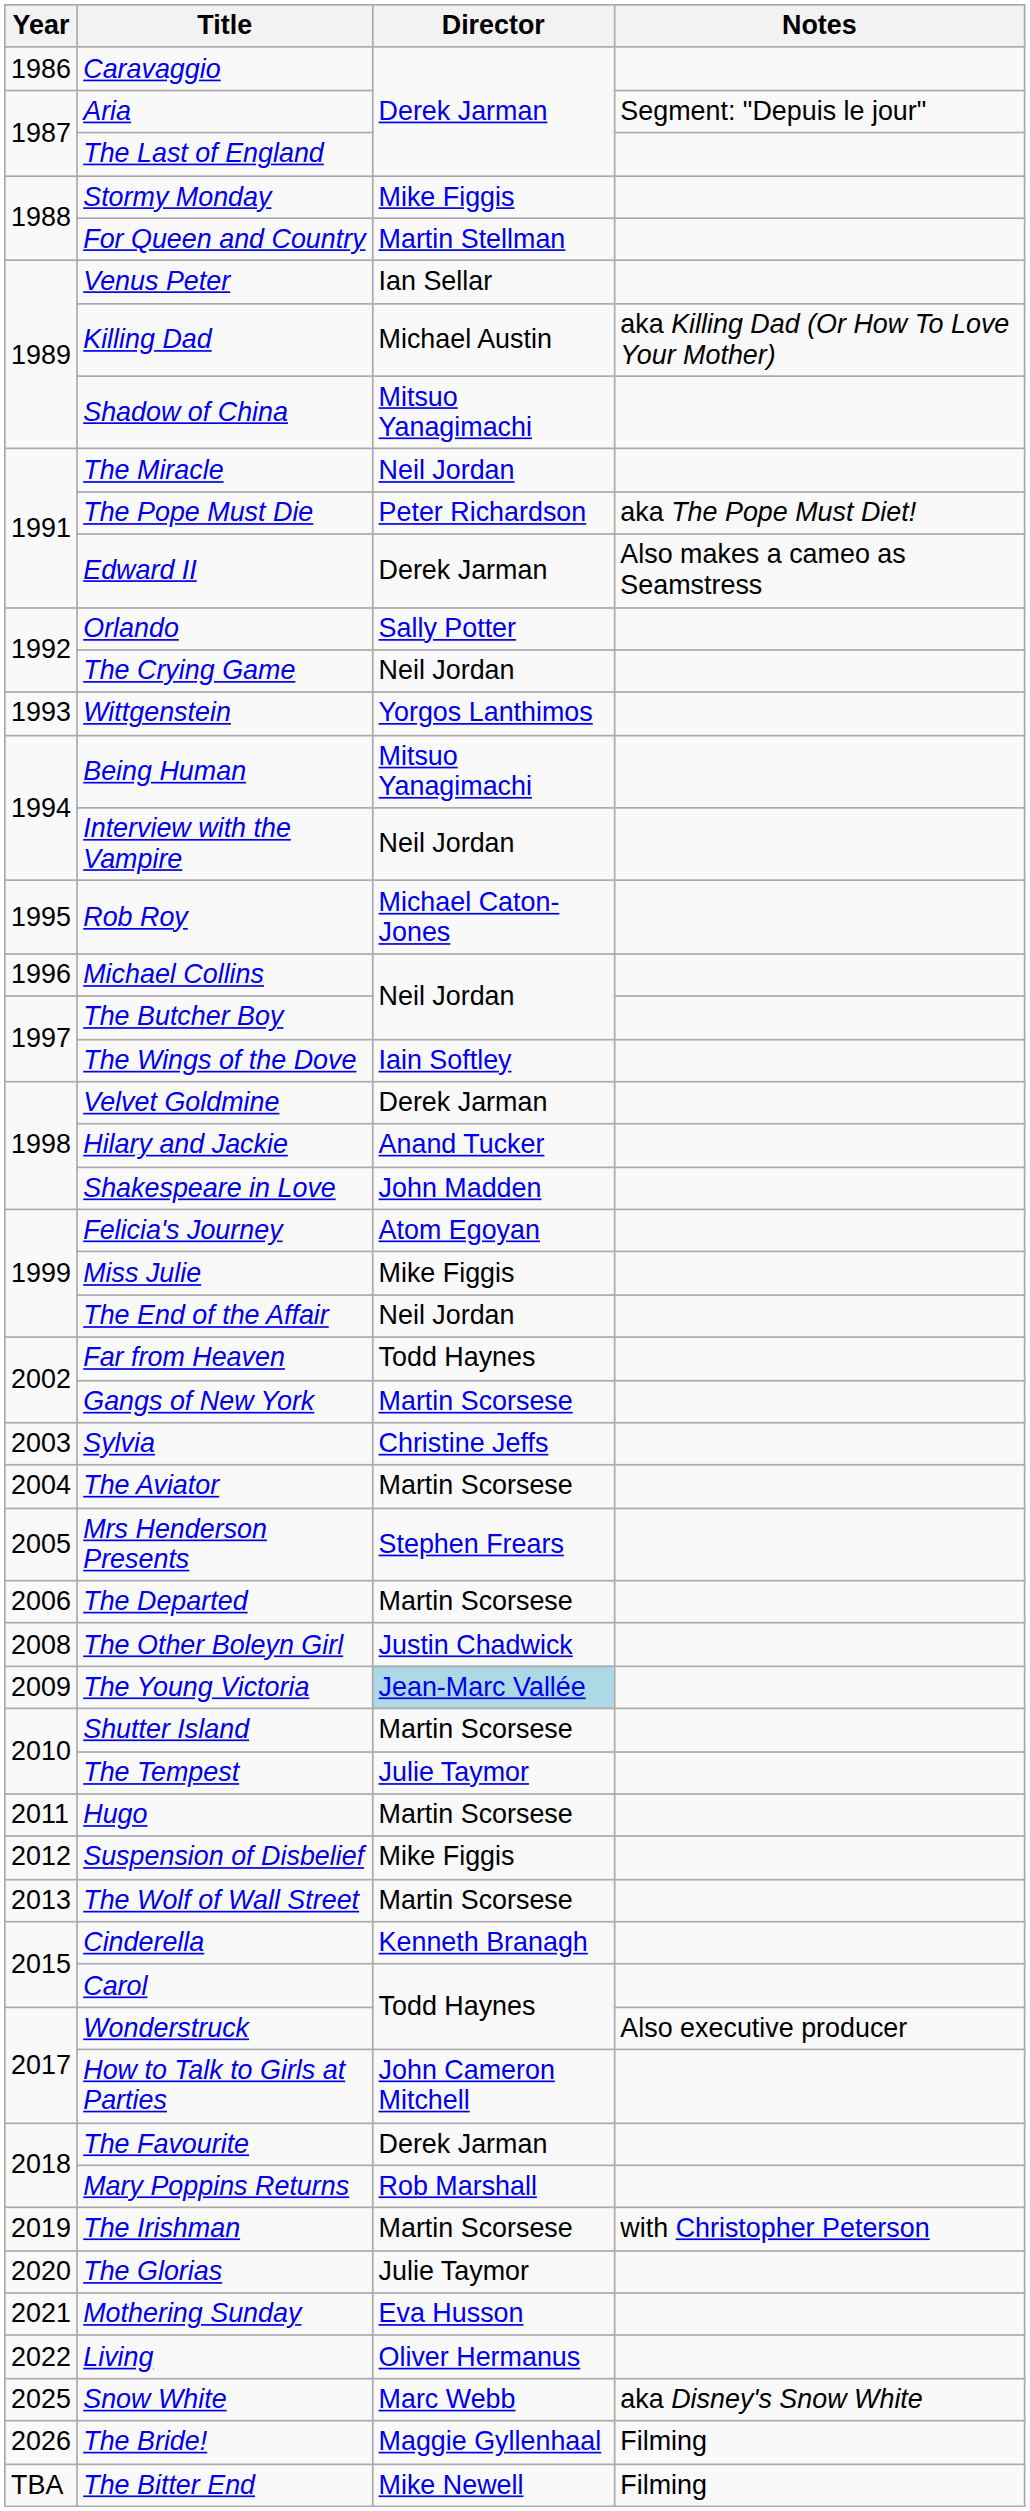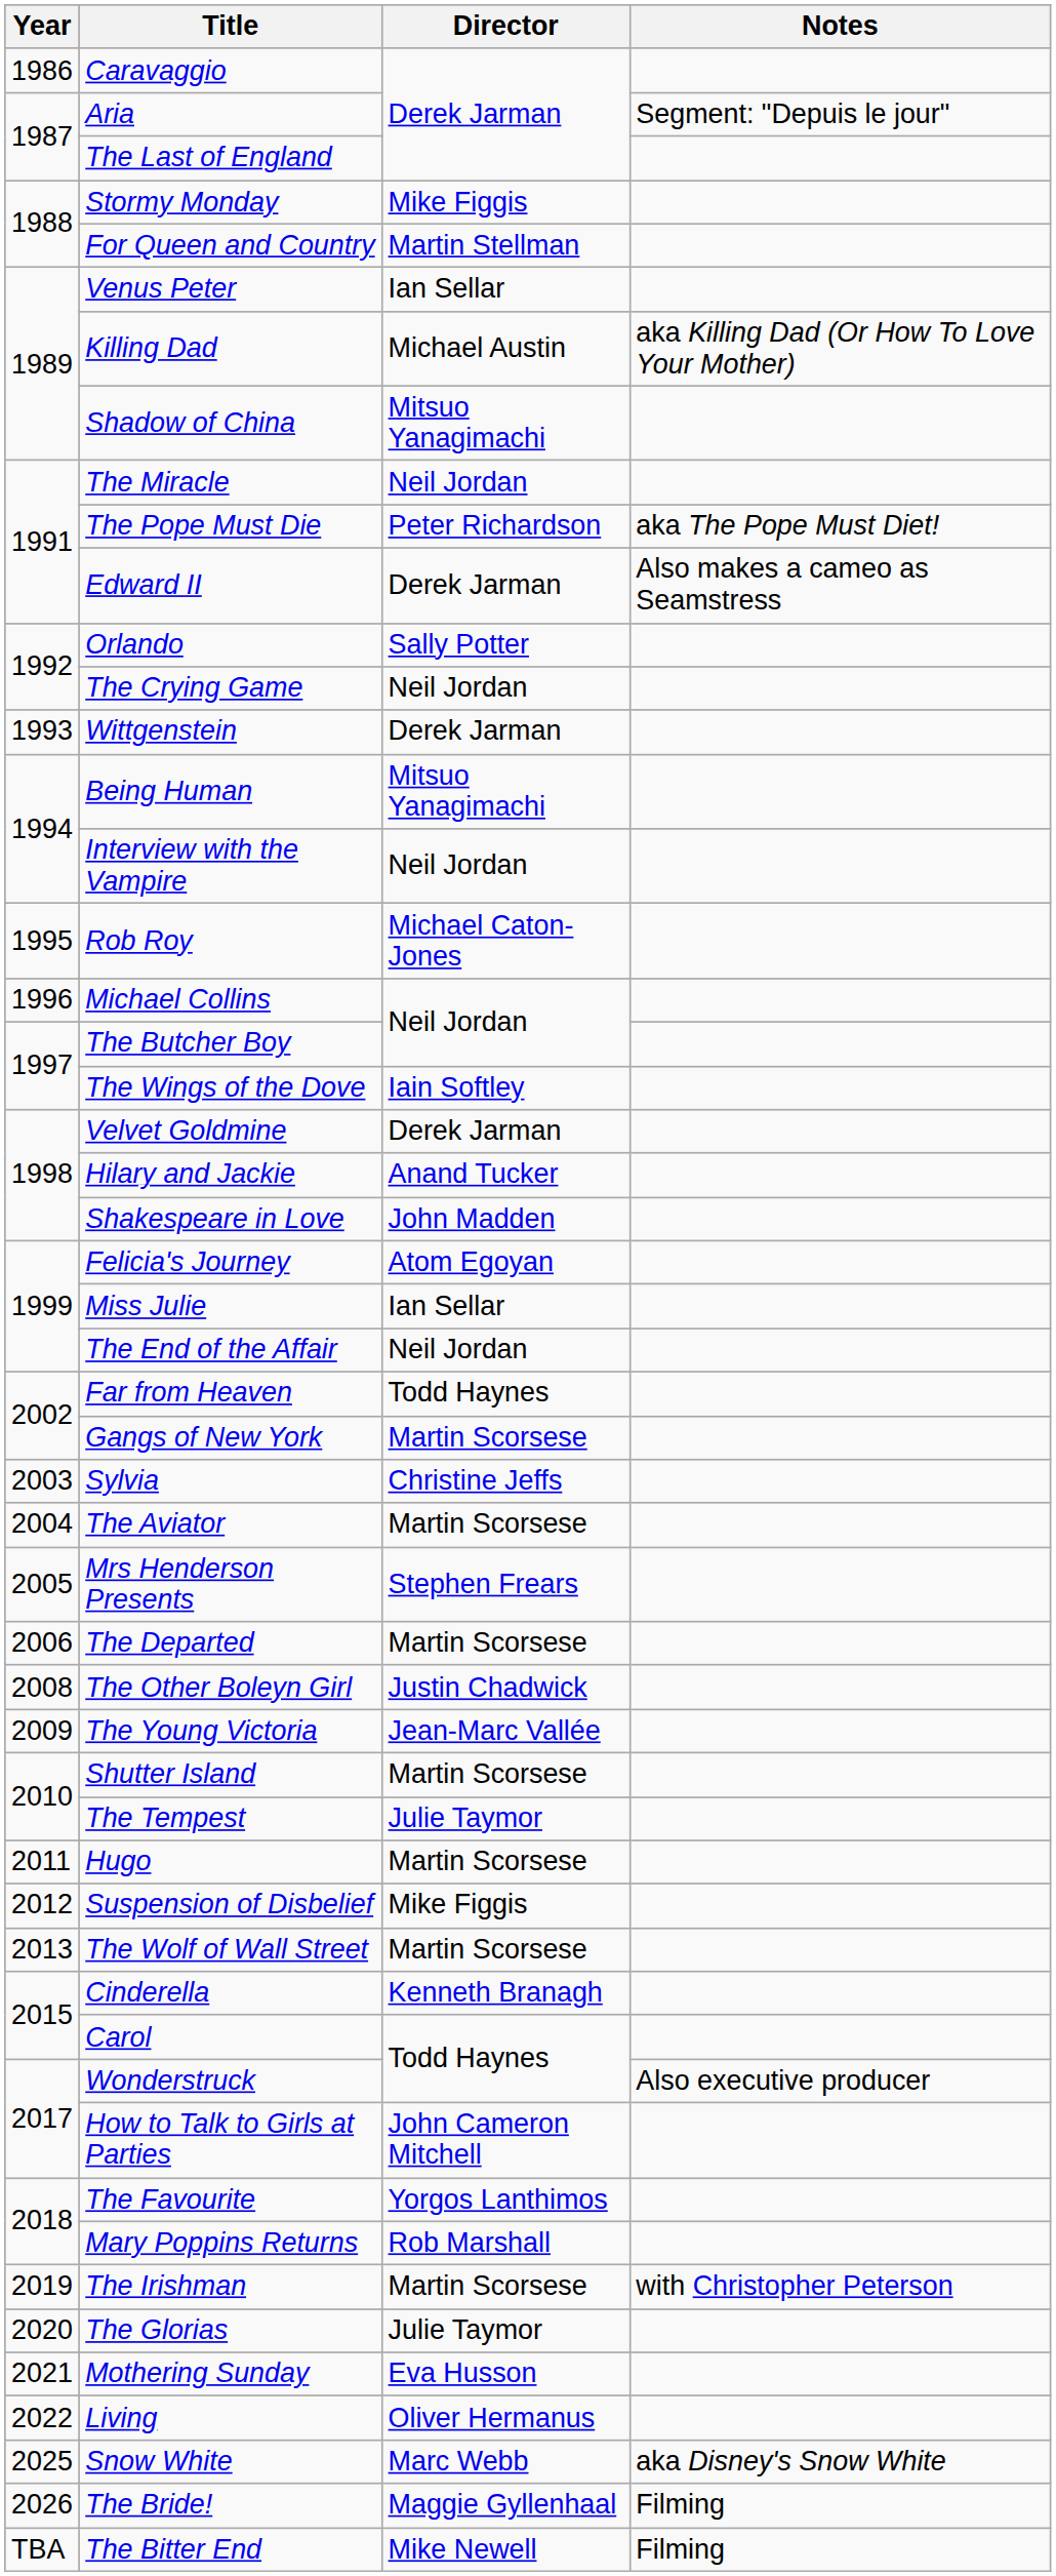 <table class="wikitable sortable">
 <tr>
 <th>Year</th>
 <th>Title</th>
 <th>Director</th>
 <th class="unsortable">Notes</th>
 </tr>
 <tr>
 <td>1986</td>
 <td><em><a href='#'>Caravaggio</a></em></td>
 <td rowspan="3"><a href='#'>Derek Jarman</a></td>
 <td></td>
 </tr>
 <tr>
 <td rowspan="2">1987</td>
 <td><em><a href='#'>Aria</a></em></td>
 <td>Segment: "Depuis le jour"</td>
 </tr>
 <tr>
 <td><em><a href='#'>The Last of England</a></em></td>
 <td></td>
 </tr>
 <tr>
 <td rowspan="2">1988</td>
 <td><em><a href='#'>Stormy Monday</a></em></td>
 <td><a href='#'>Mike Figgis</a></td>
 <td></td>
 </tr>
 <tr>
 <td><em><a href='#'>For Queen and Country</a></em></td>
 <td><a href='#'>Martin Stellman</a></td>
 <td></td>
 </tr>
 <tr>
 <td rowspan="3">1989</td>
 <td><em><a href='#'>Venus Peter</a></em></td>
 <td>Ian Sellar</td>
 <td></td>
 </tr>
 <tr>
 <td><em><a href='#'>Killing Dad</a></em></td>
 <td>Michael Austin</td>
 <td>aka <em>Killing Dad (Or How To Love Your Mother)</em></td>
 </tr>
 <tr>
 <td><em><a href='#'>Shadow of China</a></em></td>
 <td><a href='#'>Mitsuo Yanagimachi</a></td>
 <td></td>
 </tr>
 <tr>
 <td rowspan="3">1991</td>
 <td><em><a href='#'>The Miracle</a></em></td>
 <td><a href='#'>Neil Jordan</a></td>
 <td></td>
 </tr>
 <tr>
 <td><em><a href='#'>The Pope Must Die</a></em></td>
 <td><a href='#'>Peter Richardson</a></td>
 <td>aka <em>The Pope Must Diet!</em></td>
 </tr>
 <tr>
 <td><em><a href='#'>Edward II</a></em></td>
 <td>Derek Jarman</td>
 <td>Also makes a cameo as Seamstress</td>
 </tr>
 <tr>
 <td rowspan="2">1992</td>
 <td><em><a href='#'>Orlando</a></em></td>
 <td><a href='#'>Sally Potter</a></td>
 <td></td>
 </tr>
 <tr>
 <td><em><a href='#'>The Crying Game</a></em></td>
 <td>Neil Jordan</td>
 <td></td>
 </tr>
 <tr>
 <td>1993</td>
 <td><em><a href='#'>Wittgenstein</a></em></td>
-<td><a href='#'>Yorgos Lanthimos</a></td>
+<td>Derek Jarman</td>
 <td></td>
 </tr>
 <tr>
 <td rowspan="2">1994</td>
 <td><em><a href='#'>Being Human</a></em></td>
 <td><a href='#'>Mitsuo Yanagimachi</a></td>
 <td></td>
 </tr>
 <tr>
 <td><em><a href='#'>Interview with the Vampire</a></em></td>
 <td>Neil Jordan</td>
 <td></td>
 </tr>
 <tr>
 <td>1995</td>
 <td><em><a href='#'>Rob Roy</a></em></td>
 <td><a href='#'>Michael Caton-Jones</a></td>
 <td></td>
 </tr>
 <tr>
 <td>1996</td>
 <td><em><a href='#'>Michael Collins</a></em></td>
 <td rowspan="2">Neil Jordan</td>
 <td></td>
 </tr>
 <tr>
 <td rowspan="2">1997</td>
 <td><em><a href='#'>The Butcher Boy</a></em></td>
 <td></td>
 </tr>
 <tr>
 <td><em><a href='#'>The Wings of the Dove</a></em></td>
 <td><a href='#'>Iain Softley</a></td>
 <td></td>
 </tr>
 <tr>
 <td rowspan="3">1998</td>
 <td><em><a href='#'>Velvet Goldmine</a></em></td>
 <td>Derek Jarman</td>
 <td></td>
 </tr>
 <tr>
 <td><em><a href='#'>Hilary and Jackie</a></em></td>
 <td><a href='#'>Anand Tucker</a></td>
 <td></td>
 </tr>
 <tr>
 <td><em><a href='#'>Shakespeare in Love</a></em></td>
 <td><a href='#'>John Madden</a></td>
 <td></td>
 </tr>
 <tr>
 <td rowspan="3">1999</td>
 <td><em><a href='#'>Felicia's Journey</a></em></td>
 <td><a href='#'>Atom Egoyan</a></td>
 <td></td>
 </tr>
 <tr>
 <td><em><a href='#'>Miss Julie</a></em></td>
-<td>Mike Figgis</td>
+<td>Ian Sellar</td>
 <td></td>
 </tr>
 <tr>
 <td><em><a href='#'>The End of the Affair</a></em></td>
 <td>Neil Jordan</td>
 <td></td>
 </tr>
 <tr>
 <td rowspan="2">2002</td>
 <td><em><a href='#'>Far from Heaven</a></em></td>
 <td>Todd Haynes</td>
 <td></td>
 </tr>
 <tr>
 <td><em><a href='#'>Gangs of New York</a></em></td>
 <td><a href='#'>Martin Scorsese</a></td>
 <td></td>
 </tr>
 <tr>
 <td>2003</td>
 <td><em><a href='#'>Sylvia</a></em></td>
 <td><a href='#'>Christine Jeffs</a></td>
 <td></td>
 </tr>
 <tr>
 <td>2004</td>
 <td><em><a href='#'>The Aviator</a></em></td>
 <td>Martin Scorsese</td>
 <td></td>
 </tr>
 <tr>
 <td>2005</td>
 <td><em><a href='#'>Mrs Henderson Presents</a></em></td>
 <td><a href='#'>Stephen Frears</a></td>
 <td></td>
 </tr>
 <tr>
 <td>2006</td>
 <td><em><a href='#'>The Departed</a></em></td>
 <td>Martin Scorsese</td>
 <td></td>
 </tr>
 <tr>
 <td>2008</td>
 <td><em><a href='#'>The Other Boleyn Girl</a></em></td>
 <td><a href='#'>Justin Chadwick</a></td>
 <td></td>
 </tr>
 <tr>
 <td>2009</td>
 <td><em><a href='#'>The Young Victoria</a></em></td>
-<td style="background: lightblue;"><a href='#'>Jean-Marc Vallée</a></td>
+<td><a href='#'>Jean-Marc Vallée</a></td>
 <td></td>
 </tr>
 <tr>
 <td rowspan="2">2010</td>
 <td><em><a href='#'>Shutter Island</a></em></td>
 <td>Martin Scorsese</td>
 <td></td>
 </tr>
 <tr>
 <td><em><a href='#'>The Tempest</a></em></td>
 <td><a href='#'>Julie Taymor</a></td>
 <td></td>
 </tr>
 <tr>
 <td>2011</td>
 <td><em><a href='#'>Hugo</a></em></td>
 <td>Martin Scorsese</td>
 <td></td>
 </tr>
 <tr>
 <td>2012</td>
 <td><em><a href='#'>Suspension of Disbelief</a></em></td>
 <td>Mike Figgis</td>
 <td></td>
 </tr>
 <tr>
 <td>2013</td>
 <td><em><a href='#'>The Wolf of Wall Street</a></em></td>
 <td>Martin Scorsese</td>
 <td></td>
 </tr>
 <tr>
 <td rowspan="2">2015</td>
 <td><em><a href='#'>Cinderella</a></em></td>
 <td><a href='#'>Kenneth Branagh</a></td>
 <td></td>
 </tr>
 <tr>
 <td><em><a href='#'>Carol</a></em></td>
 <td rowspan="2">Todd Haynes</td>
 <td></td>
 </tr>
 <tr>
 <td rowspan="2">2017</td>
 <td><em><a href='#'>Wonderstruck</a></em></td>
 <td>Also executive producer</td>
 </tr>
 <tr>
 <td><em><a href='#'>How to Talk to Girls at Parties</a></em></td>
 <td><a href='#'>John Cameron Mitchell</a></td>
 <td></td>
 </tr>
 <tr>
 <td rowspan="2">2018</td>
 <td><em><a href='#'>The Favourite</a></em></td>
-<td>Derek Jarman</td>
+<td><a href='#'>Yorgos Lanthimos</a></td>
 <td></td>
 </tr>
 <tr>
 <td><em><a href='#'>Mary Poppins Returns</a></em></td>
 <td><a href='#'>Rob Marshall</a></td>
 <td></td>
 </tr>
 <tr>
 <td>2019</td>
 <td><em><a href='#'>The Irishman</a></em></td>
 <td>Martin Scorsese</td>
 <td>with <a href='#'>Christopher Peterson</a></td>
 </tr>
 <tr>
 <td>2020</td>
 <td><em><a href='#'>The Glorias</a></em></td>
 <td>Julie Taymor</td>
 <td></td>
 </tr>
 <tr>
 <td>2021</td>
 <td><em><a href='#'>Mothering Sunday</a></em></td>
 <td><a href='#'>Eva Husson</a></td>
 <td></td>
 </tr>
 <tr>
 <td>2022</td>
 <td><em><a href='#'>Living</a></em></td>
 <td><a href='#'>Oliver Hermanus</a></td>
 <td></td>
 </tr>
 <tr>
 <td>2025</td>
 <td><em><a href='#'>Snow White</a></em></td>
 <td><a href='#'>Marc Webb</a></td>
 <td>aka <em>Disney's Snow White</em></td>
 </tr>
 <tr>
 <td>2026</td>
 <td><em><a href='#'>The Bride!</a></em></td>
 <td><a href='#'>Maggie Gyllenhaal</a></td>
 <td>Filming</td>
 </tr>
 <tr>
 <td>TBA</td>
 <td><em><a href='#'>The Bitter End</a></em></td>
 <td><a href='#'>Mike Newell</a></td>
 <td>Filming</td>
 </tr>
 </table>
